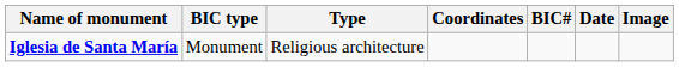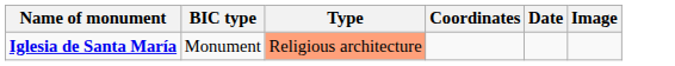 <table class="wikitable">
 <tr>
 <th>Name of monument</th>
 <th>BIC type</th>
 <th>Type</th>
 <th>Coordinates</th>
-<th>BIC#</th>
 <th>Date</th>
 <th>Image</th>
 </tr>
 <tr>
 <td><strong><a href='#'>Iglesia de Santa María</a></strong></td>
 <td>Monument</td>
-<td>Religious architecture</td>
-<td></td>
+<td style="background: lightsalmon;">Religious architecture</td>
 <td></td>
 <td></td>
 <td></td>
 </tr>
 </table>
